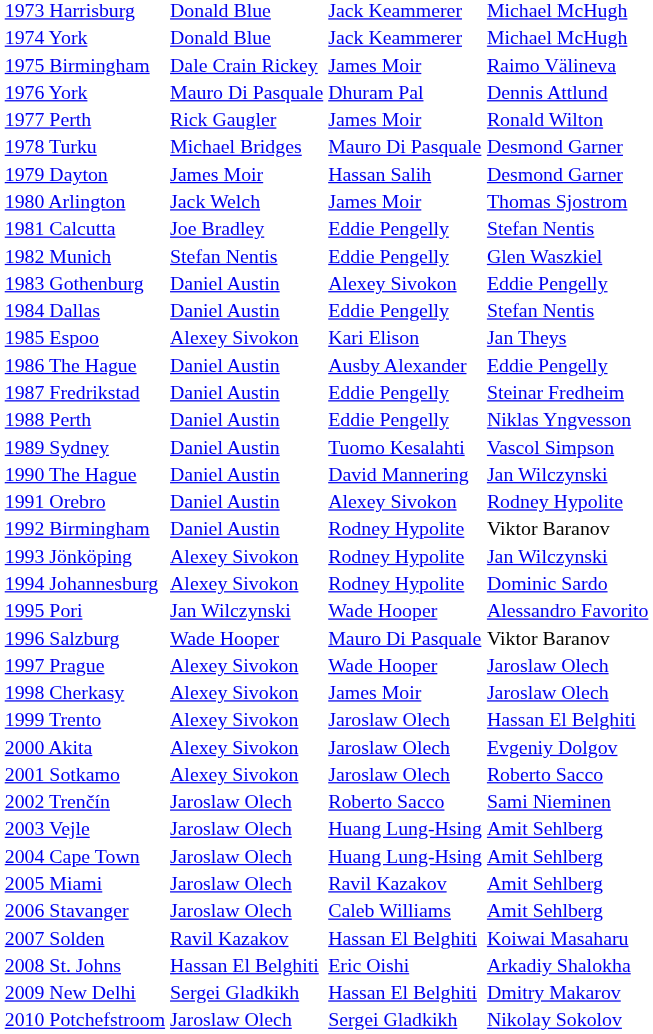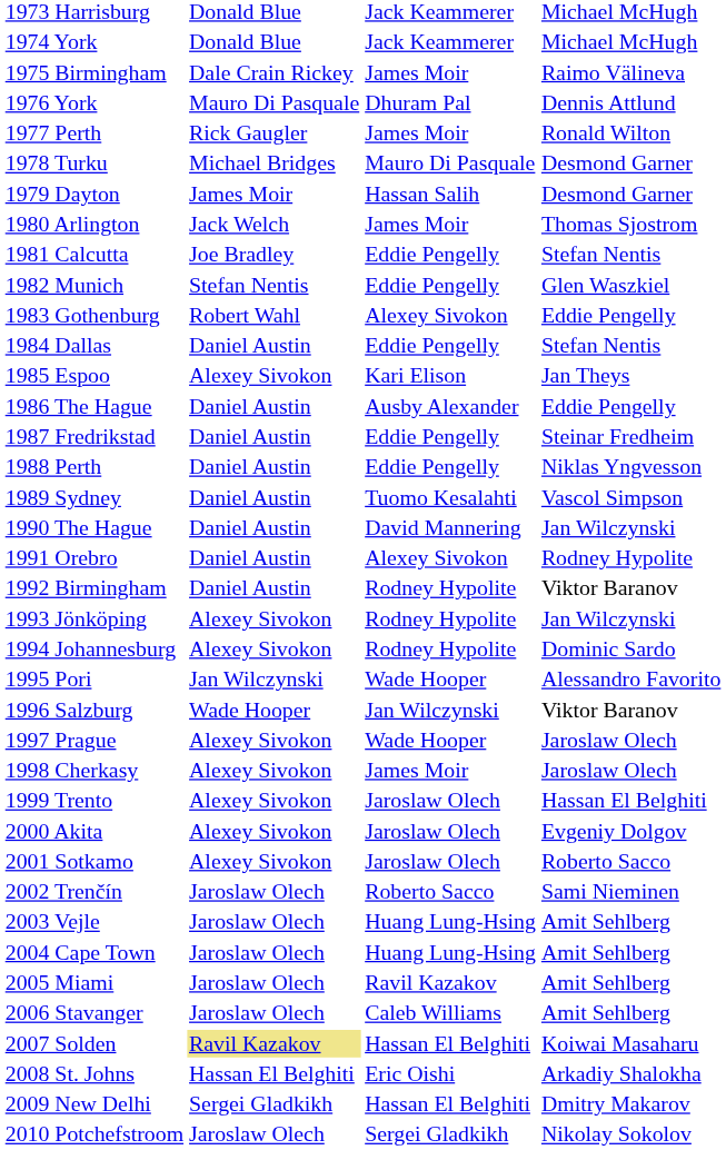 <table>
 <tr>
 <td><a href='#'>1973 Harrisburg</a></td>
 <td> <a href='#'>Donald Blue</a></td>
 <td> <a href='#'>Jack Keammerer</a></td>
 <td> <a href='#'>Michael McHugh</a></td>
 </tr>
 <tr>
 <td><a href='#'>1974 York</a></td>
 <td> <a href='#'>Donald Blue</a></td>
 <td> <a href='#'>Jack Keammerer</a></td>
 <td> <a href='#'>Michael McHugh</a></td>
 </tr>
 <tr>
 <td><a href='#'>1975 Birmingham</a></td>
 <td> <a href='#'>Dale Crain Rickey</a></td>
 <td> <a href='#'>James Moir</a></td>
 <td> <a href='#'>Raimo Välineva</a></td>
 </tr>
 <tr>
 <td><a href='#'>1976 York</a></td>
 <td> <a href='#'>Mauro Di Pasquale</a></td>
 <td> <a href='#'>Dhuram Pal</a></td>
 <td> <a href='#'>Dennis Attlund</a></td>
 </tr>
 <tr>
 <td><a href='#'>1977 Perth</a></td>
 <td> <a href='#'>Rick Gaugler</a></td>
 <td> <a href='#'>James Moir</a></td>
 <td> <a href='#'>Ronald Wilton</a></td>
 </tr>
 <tr>
 <td><a href='#'>1978 Turku</a></td>
 <td> <a href='#'>Michael Bridges</a></td>
 <td> <a href='#'>Mauro Di Pasquale</a></td>
 <td> <a href='#'>Desmond Garner</a></td>
 </tr>
 <tr>
 <td><a href='#'>1979 Dayton</a></td>
 <td> <a href='#'>James Moir</a></td>
 <td> <a href='#'>Hassan Salih</a></td>
 <td> <a href='#'>Desmond Garner</a></td>
 </tr>
 <tr>
 <td><a href='#'>1980 Arlington</a></td>
 <td> <a href='#'>Jack Welch</a></td>
 <td> <a href='#'>James Moir</a></td>
 <td> <a href='#'>Thomas Sjostrom</a></td>
 </tr>
 <tr>
 <td><a href='#'>1981 Calcutta</a></td>
 <td> <a href='#'>Joe Bradley</a></td>
 <td> <a href='#'>Eddie Pengelly</a></td>
 <td> <a href='#'>Stefan Nentis</a></td>
 </tr>
 <tr>
 <td><a href='#'>1982 Munich</a></td>
 <td> <a href='#'>Stefan Nentis</a></td>
 <td> <a href='#'>Eddie Pengelly</a></td>
 <td> <a href='#'>Glen Waszkiel</a></td>
 </tr>
 <tr>
 <td><a href='#'>1983 Gothenburg</a></td>
-<td> <a href='#'>Daniel Austin</a></td>
+<td> <a href='#'>Robert Wahl</a></td>
 <td> <a href='#'>Alexey Sivokon</a></td>
 <td> <a href='#'>Eddie Pengelly</a></td>
 </tr>
 <tr>
 <td><a href='#'>1984 Dallas</a></td>
 <td> <a href='#'>Daniel Austin</a></td>
 <td> <a href='#'>Eddie Pengelly</a></td>
 <td> <a href='#'>Stefan Nentis</a></td>
 </tr>
 <tr>
 <td><a href='#'>1985 Espoo</a></td>
 <td> <a href='#'>Alexey Sivokon</a></td>
 <td> <a href='#'>Kari Elison</a></td>
 <td> <a href='#'>Jan Theys</a></td>
 </tr>
 <tr>
 <td><a href='#'>1986 The Hague</a></td>
 <td> <a href='#'>Daniel Austin</a></td>
 <td> <a href='#'>Ausby Alexander</a></td>
 <td> <a href='#'>Eddie Pengelly</a></td>
 </tr>
 <tr>
 <td><a href='#'>1987 Fredrikstad</a></td>
 <td> <a href='#'>Daniel Austin</a></td>
 <td> <a href='#'>Eddie Pengelly</a></td>
 <td> <a href='#'>Steinar Fredheim</a></td>
 </tr>
 <tr>
 <td><a href='#'>1988 Perth</a></td>
 <td> <a href='#'>Daniel Austin</a></td>
 <td> <a href='#'>Eddie Pengelly</a></td>
 <td> <a href='#'>Niklas Yngvesson</a></td>
 </tr>
 <tr>
 <td><a href='#'>1989 Sydney</a></td>
 <td> <a href='#'>Daniel Austin</a></td>
 <td> <a href='#'>Tuomo Kesalahti</a></td>
 <td> <a href='#'>Vascol Simpson</a></td>
 </tr>
 <tr>
 <td><a href='#'>1990 The Hague</a></td>
 <td> <a href='#'>Daniel Austin</a></td>
 <td> <a href='#'>David Mannering</a></td>
 <td> <a href='#'>Jan Wilczynski</a></td>
 </tr>
 <tr>
 <td><a href='#'>1991 Orebro</a></td>
 <td> <a href='#'>Daniel Austin</a></td>
 <td> <a href='#'>Alexey Sivokon</a></td>
 <td> <a href='#'>Rodney Hypolite</a></td>
 </tr>
 <tr>
 <td><a href='#'>1992 Birmingham</a></td>
 <td> <a href='#'>Daniel Austin</a></td>
 <td> <a href='#'>Rodney Hypolite</a></td>
 <td> Viktor Baranov</td>
 </tr>
 <tr>
 <td><a href='#'>1993 Jönköping</a></td>
 <td> <a href='#'>Alexey Sivokon</a></td>
 <td> <a href='#'>Rodney Hypolite</a></td>
 <td> <a href='#'>Jan Wilczynski</a></td>
 </tr>
 <tr>
 <td><a href='#'>1994 Johannesburg</a></td>
 <td> <a href='#'>Alexey Sivokon</a></td>
 <td> <a href='#'>Rodney Hypolite</a></td>
 <td> <a href='#'>Dominic Sardo</a></td>
 </tr>
 <tr>
 <td><a href='#'>1995 Pori</a></td>
 <td> <a href='#'>Jan Wilczynski</a></td>
 <td> <a href='#'>Wade Hooper</a></td>
 <td> <a href='#'>Alessandro Favorito</a></td>
 </tr>
 <tr>
 <td><a href='#'>1996 Salzburg</a></td>
 <td> <a href='#'>Wade Hooper</a></td>
-<td> <a href='#'>Mauro Di Pasquale</a></td>
+<td> <a href='#'>Jan Wilczynski</a></td>
 <td> Viktor Baranov</td>
 </tr>
 <tr>
 <td><a href='#'>1997 Prague</a></td>
 <td> <a href='#'>Alexey Sivokon</a></td>
 <td> <a href='#'>Wade Hooper</a></td>
 <td> <a href='#'>Jaroslaw Olech</a></td>
 </tr>
 <tr>
 <td><a href='#'>1998 Cherkasy</a></td>
 <td> <a href='#'>Alexey Sivokon</a></td>
 <td> <a href='#'>James Moir</a></td>
 <td> <a href='#'>Jaroslaw Olech</a></td>
 </tr>
 <tr>
 <td><a href='#'>1999 Trento</a></td>
 <td> <a href='#'>Alexey Sivokon</a></td>
 <td> <a href='#'>Jaroslaw Olech</a></td>
 <td> <a href='#'>Hassan El Belghiti</a></td>
 </tr>
 <tr>
 <td><a href='#'>2000 Akita</a></td>
 <td> <a href='#'>Alexey Sivokon</a></td>
 <td> <a href='#'>Jaroslaw Olech</a></td>
 <td> <a href='#'>Evgeniy Dolgov</a></td>
 </tr>
 <tr>
 <td><a href='#'>2001 Sotkamo</a></td>
 <td> <a href='#'>Alexey Sivokon</a></td>
 <td> <a href='#'>Jaroslaw Olech</a></td>
 <td> <a href='#'>Roberto Sacco</a></td>
 </tr>
 <tr>
 <td><a href='#'>2002 Trenčín</a></td>
 <td> <a href='#'>Jaroslaw Olech</a></td>
 <td> <a href='#'>Roberto Sacco</a></td>
 <td> <a href='#'>Sami Nieminen</a></td>
 </tr>
 <tr>
 <td><a href='#'>2003 Vejle</a></td>
 <td> <a href='#'>Jaroslaw Olech</a></td>
 <td> <a href='#'>Huang Lung-Hsing</a></td>
 <td> <a href='#'>Amit Sehlberg</a></td>
 </tr>
 <tr>
 <td><a href='#'>2004 Cape Town</a></td>
 <td> <a href='#'>Jaroslaw Olech</a></td>
 <td> <a href='#'>Huang Lung-Hsing</a></td>
 <td> <a href='#'>Amit Sehlberg</a></td>
 </tr>
 <tr>
 <td><a href='#'>2005 Miami</a></td>
 <td> <a href='#'>Jaroslaw Olech</a></td>
 <td> <a href='#'>Ravil Kazakov</a></td>
 <td> <a href='#'>Amit Sehlberg</a></td>
 </tr>
 <tr>
 <td><a href='#'>2006 Stavanger</a></td>
 <td> <a href='#'>Jaroslaw Olech</a></td>
 <td> <a href='#'>Caleb Williams</a></td>
 <td> <a href='#'>Amit Sehlberg</a></td>
 </tr>
 <tr>
 <td><a href='#'>2007 Solden</a></td>
-<td> <a href='#'>Ravil Kazakov</a></td>
+<td style="background: khaki;"> <a href='#'>Ravil Kazakov</a></td>
 <td> <a href='#'>Hassan El Belghiti</a></td>
 <td> <a href='#'>Koiwai Masaharu</a></td>
 </tr>
 <tr>
 <td><a href='#'>2008 St. Johns</a></td>
 <td> <a href='#'>Hassan El Belghiti</a></td>
 <td> <a href='#'>Eric Oishi</a></td>
 <td> <a href='#'>Arkadiy Shalokha</a></td>
 </tr>
 <tr>
 <td><a href='#'>2009 New Delhi</a></td>
 <td> <a href='#'>Sergei Gladkikh</a></td>
 <td> <a href='#'>Hassan El Belghiti</a></td>
 <td> <a href='#'>Dmitry Makarov</a></td>
 </tr>
 <tr>
 <td><a href='#'>2010 Potchefstroom</a></td>
 <td> <a href='#'>Jaroslaw Olech</a></td>
 <td> <a href='#'>Sergei Gladkikh</a></td>
 <td> <a href='#'>Nikolay Sokolov</a></td>
 </tr>
 </table>
